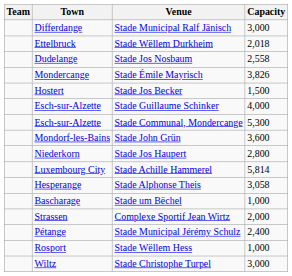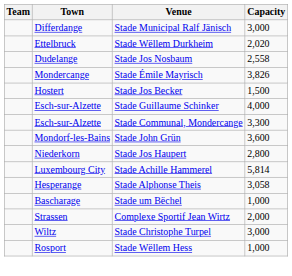 <table class="wikitable sortable">
 <tr>
 <th>Team</th>
 <th>Town</th>
 <th>Venue</th>
 <th>Capacity</th>
 </tr>
 <tr>
 <td></td>
 <td><a href='#'>Differdange</a></td>
 <td><a href='#'>Stade Municipal Ralf Jänisch</a></td>
 <td>3,000</td>
 </tr>
 <tr>
 <td></td>
 <td><a href='#'>Ettelbruck</a></td>
 <td><a href='#'>Stade Wëllem Durkheim</a></td>
-<td>2,018</td>
+<td>2,020</td>
 </tr>
 <tr>
 <td></td>
 <td><a href='#'>Dudelange</a></td>
 <td><a href='#'>Stade Jos Nosbaum</a></td>
 <td>2,558</td>
 </tr>
 <tr>
 <td></td>
 <td><a href='#'>Mondercange</a></td>
 <td><a href='#'>Stade Émile Mayrisch</a></td>
 <td>3,826</td>
 </tr>
 <tr>
 <td></td>
 <td><a href='#'>Hostert</a></td>
 <td><a href='#'>Stade Jos Becker</a></td>
 <td>1,500</td>
 </tr>
 <tr>
 <td></td>
 <td><a href='#'>Esch-sur-Alzette</a></td>
 <td><a href='#'>Stade Guillaume Schinker</a></td>
 <td>4,000</td>
 </tr>
 <tr>
 <td></td>
 <td><a href='#'>Esch-sur-Alzette</a></td>
 <td><a href='#'>Stade Communal, Mondercange</a></td>
-<td>5,300</td>
+<td>3,300</td>
 </tr>
 <tr>
 <td></td>
 <td><a href='#'>Mondorf-les-Bains</a></td>
 <td><a href='#'>Stade John Grün</a></td>
 <td>3,600</td>
 </tr>
 <tr>
 <td></td>
 <td><a href='#'>Niederkorn</a></td>
 <td><a href='#'>Stade Jos Haupert</a></td>
 <td>2,800</td>
 </tr>
 <tr>
 <td></td>
 <td><a href='#'>Luxembourg City</a></td>
 <td><a href='#'>Stade Achille Hammerel</a></td>
 <td>5,814</td>
 </tr>
 <tr>
 <td></td>
 <td><a href='#'>Hesperange</a></td>
 <td><a href='#'>Stade Alphonse Theis</a></td>
 <td>3,058</td>
 </tr>
 <tr>
 <td></td>
 <td><a href='#'>Bascharage</a></td>
 <td><a href='#'>Stade um Bëchel</a></td>
 <td>1,000</td>
 </tr>
 <tr>
 <td></td>
 <td><a href='#'>Strassen</a></td>
 <td><a href='#'>Complexe Sportif Jean Wirtz</a></td>
 <td>2,000</td>
 </tr>
 <tr>
 <td></td>
-<td><a href='#'>Pétange</a></td>
-<td><a href='#'>Stade Municipal Jérémy Schulz</a></td>
-<td>2,400</td>
+<td><a href='#'>Wiltz</a></td>
+<td><a href='#'>Stade Christophe Turpel</a></td>
+<td>3,000</td>
 </tr>
 <tr>
 <td></td>
 <td><a href='#'>Rosport</a></td>
 <td><a href='#'>Stade Wëllem Hess</a></td>
 <td>1,000</td>
 </tr>
-<tr>
-<td></td>
-<td><a href='#'>Wiltz</a></td>
-<td><a href='#'>Stade Christophe Turpel</a></td>
-<td>3,000</td>
-</tr>
 </table>
